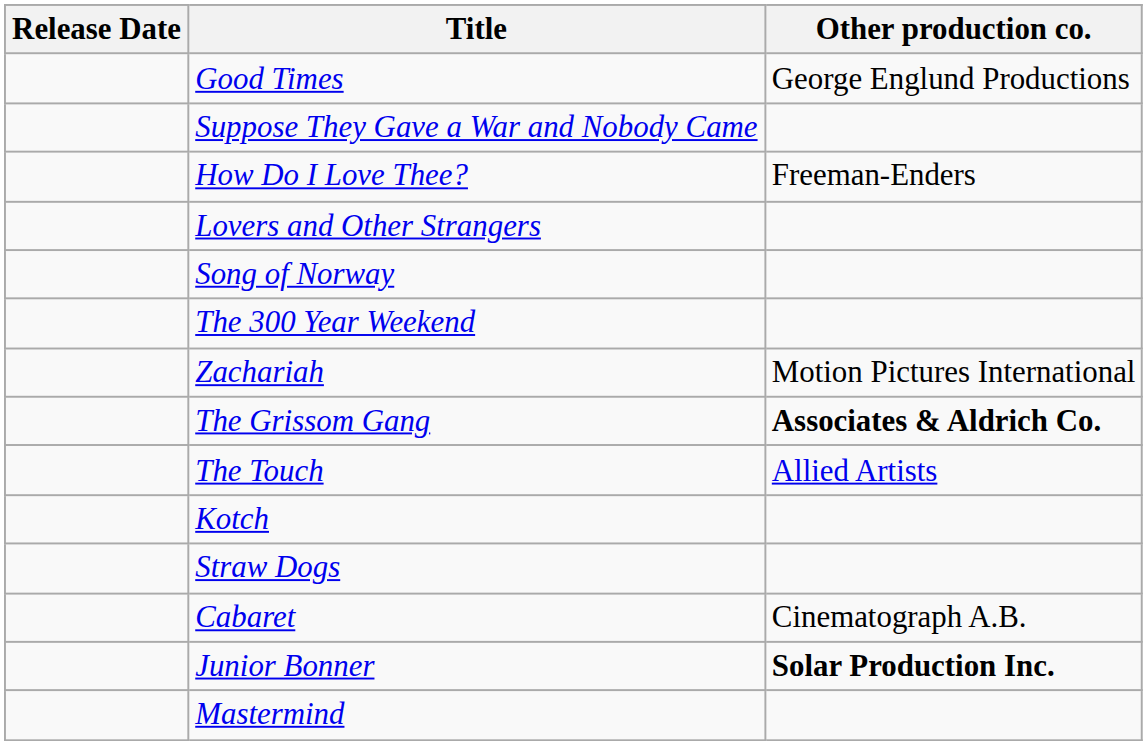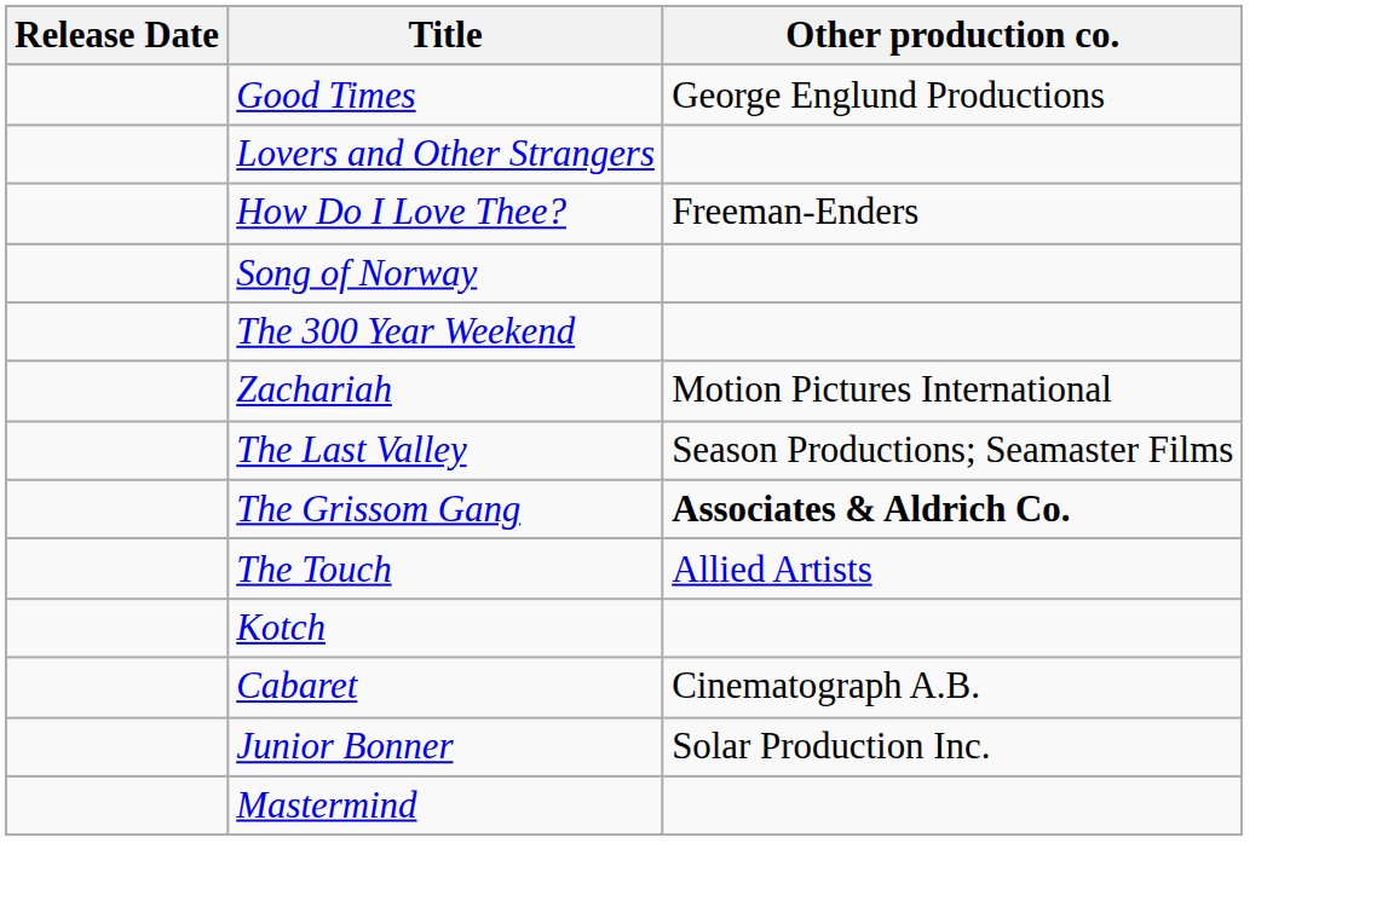 <table class="wikitable sortable">
 <tr>
 <th>Release Date</th>
 <th>Title</th>
 <th>Other production co.</th>
 </tr>
 <tr>
 <td align="right"></td>
 <td><em><a href='#'>Good Times</a></em></td>
 <td>George Englund Productions</td>
 </tr>
 <tr>
 <td align="right"></td>
-<td><em><a href='#'>Suppose They Gave a War and Nobody Came</a></em></td>
+<td><em><a href='#'>Lovers and Other Strangers</a></em></td>
 <td></td>
 </tr>
 <tr>
 <td align="right"></td>
 <td><em><a href='#'>How Do I Love Thee?</a></em></td>
 <td>Freeman-Enders</td>
-</tr>
-<tr>
-<td align="right"></td>
-<td><em><a href='#'>Lovers and Other Strangers</a></em></td>
-<td></td>
 </tr>
 <tr>
 <td align="right"></td>
 <td><em><a href='#'>Song of Norway</a></em></td>
 <td></td>
 </tr>
 <tr>
 <td align="right"></td>
 <td><em><a href='#'>The 300 Year Weekend</a></em></td>
 <td></td>
 </tr>
 <tr>
 <td align="right"></td>
 <td><em><a href='#'>Zachariah</a></em></td>
 <td>Motion Pictures International</td>
 </tr>
 <tr>
 <td align="right"></td>
+<td><em><a href='#'>The Last Valley</a></em></td>
+<td>Season Productions; Seamaster Films</td>
+</tr>
+<tr>
+<td align="right"></td>
 <td><em><a href='#'>The Grissom Gang</a></em></td>
 <td><strong>Associates & Aldrich Co.</strong></td>
 </tr>
 <tr>
 <td align="right"></td>
 <td><em><a href='#'>The Touch</a></em></td>
 <td><a href='#'>Allied Artists</a></td>
 </tr>
 <tr>
 <td align="right"></td>
 <td><em><a href='#'>Kotch</a></em></td>
 <td></td>
 </tr>
 <tr>
 <td align="right"></td>
-<td><em><a href='#'>Straw Dogs</a></em></td>
-<td></td>
-</tr>
-<tr>
-<td align="right"></td>
 <td><em><a href='#'>Cabaret</a></em></td>
 <td>Cinematograph A.B.</td>
 </tr>
 <tr>
 <td align="right"></td>
 <td><em><a href='#'>Junior Bonner</a></em></td>
-<td><strong>Solar Production Inc.</strong></td>
+<td>Solar Production Inc.</td>
 </tr>
 <tr>
 <td align="right"></td>
 <td><em><a href='#'>Mastermind</a></em></td>
 <td></td>
 </tr>
 </table>
